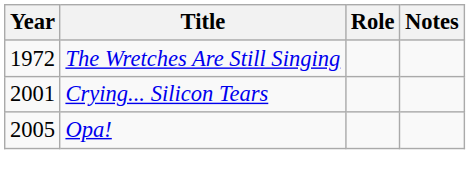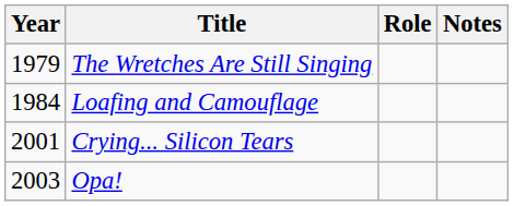 <table class="wikitable sortable">
 <tr>
 <th>Year</th>
 <th>Title</th>
 <th>Role</th>
 <th class="unsortable">Notes</th>
 </tr>
 <tr>
-<td>1972</td>
+<td>1979</td>
 <td><em><a href='#'>The Wretches Are Still Singing</a></em></td>
+<td></td>
+<td></td>
+</tr>
+<tr>
+<td>1984</td>
+<td><em><a href='#'>Loafing and Camouflage</a></em></td>
 <td></td>
 <td></td>
 </tr>
 <tr>
 <td>2001</td>
 <td><em><a href='#'>Crying... Silicon Tears</a></em></td>
 <td></td>
 <td></td>
 </tr>
 <tr>
-<td>2005</td>
+<td>2003</td>
 <td><em><a href='#'>Opa!</a></em></td>
 <td></td>
 <td></td>
 </tr>
 </table>
